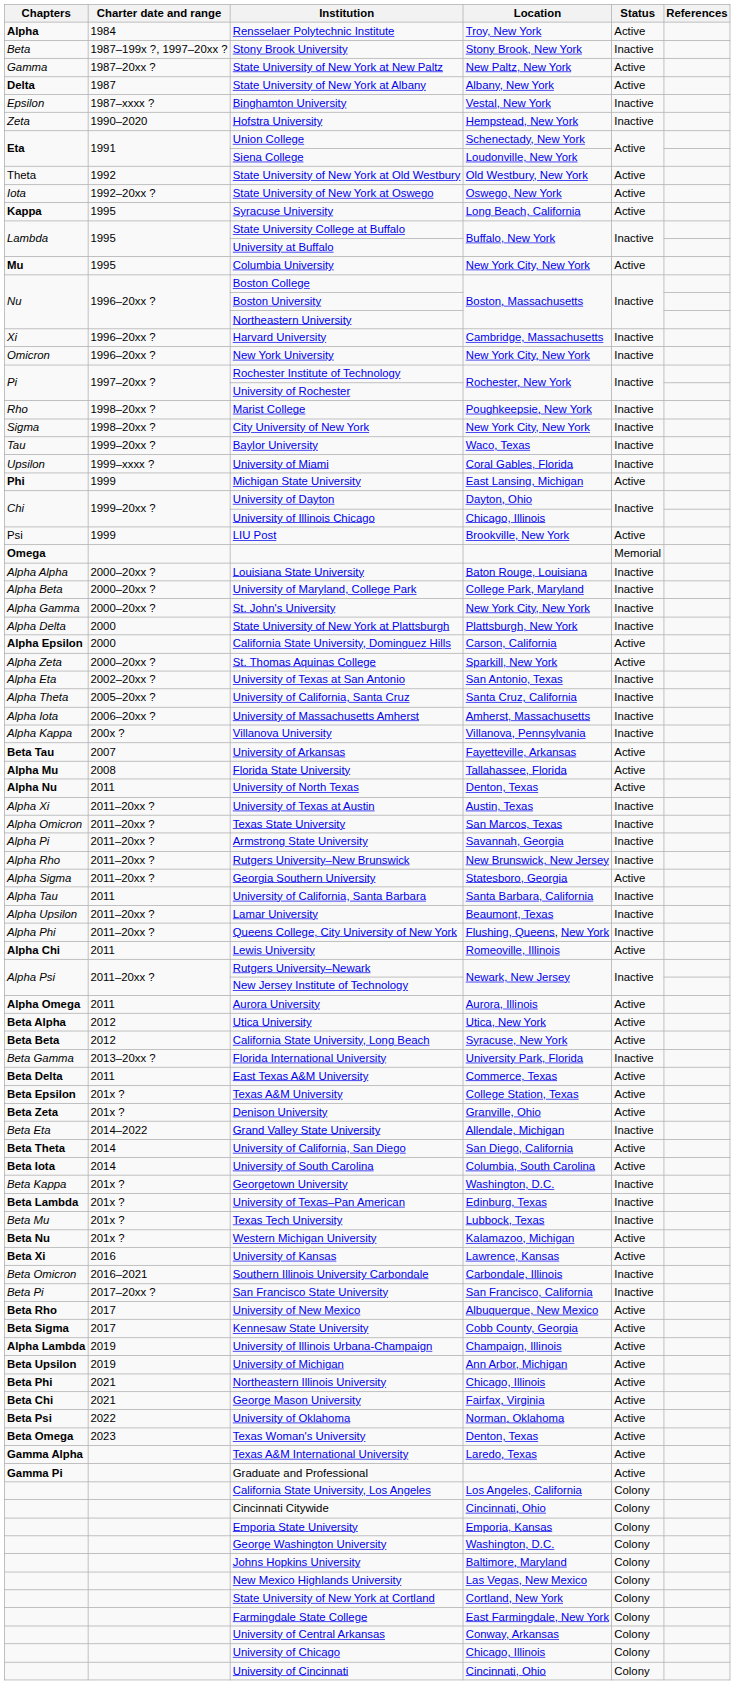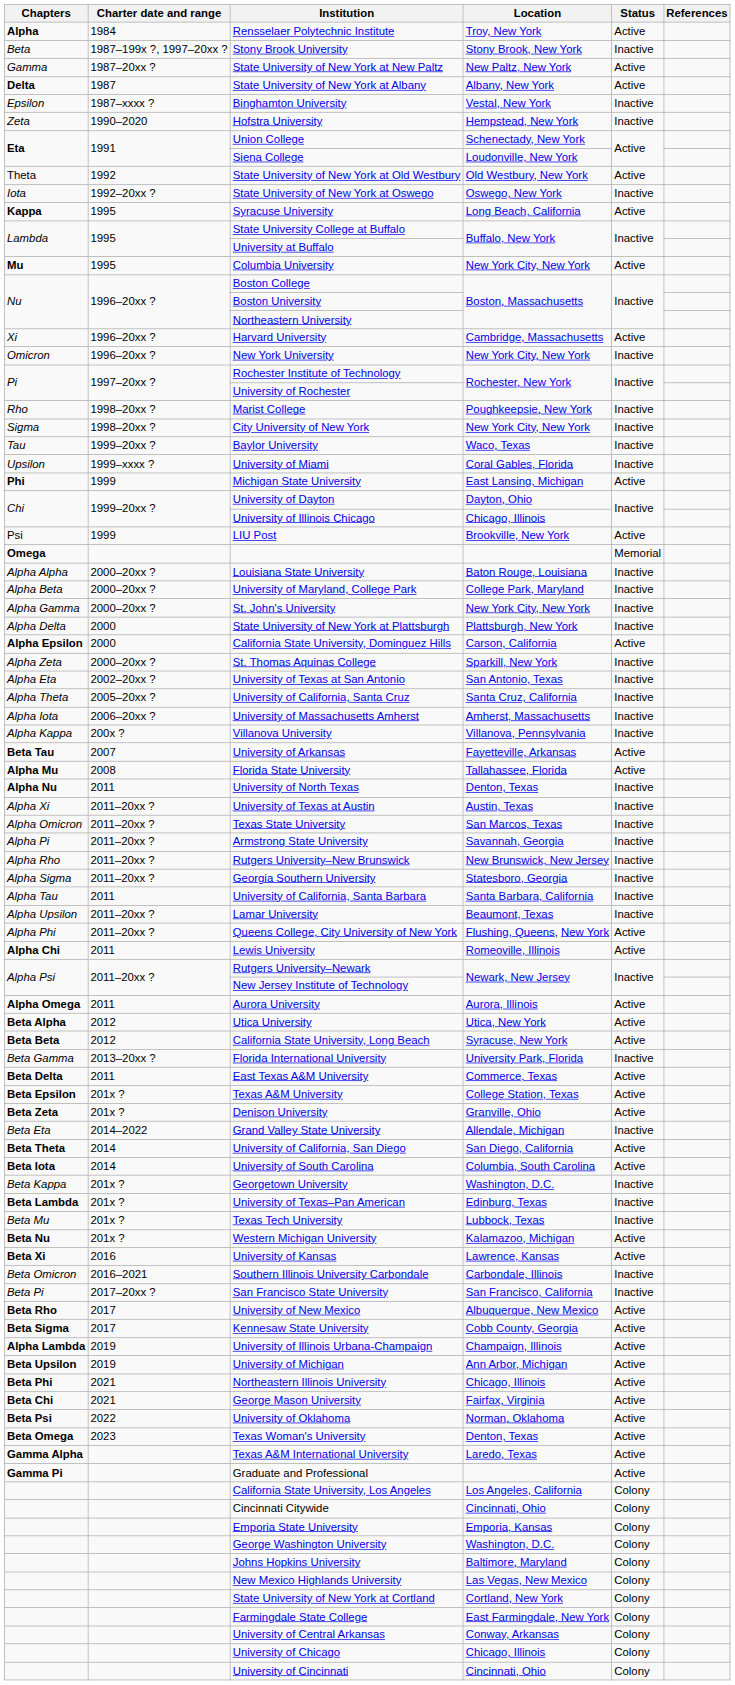 <table class="wikitable sortable">
 <tr>
 <th><strong>Chapters </strong></th>
 <th>Charter date and range</th>
 <th><strong>Institution</strong></th>
 <th>Location</th>
 <th>Status</th>
 <th>References</th>
 </tr>
 <tr>
 <td><strong>Alpha</strong></td>
 <td>1984</td>
 <td><a href='#'>Rensselaer Polytechnic Institute</a></td>
 <td><a href='#'>Troy, New York</a></td>
 <td><span>Active</span></td>
 <td></td>
 </tr>
 <tr>
 <td><em>Beta</em></td>
 <td>1987–199x ?, 1997–20xx ?</td>
 <td><a href='#'>Stony Brook University</a></td>
 <td><a href='#'>Stony Brook, New York</a></td>
 <td><span>Inactive</span></td>
 <td></td>
 </tr>
 <tr>
 <td><em>Gamma</em></td>
 <td>1987–20xx ?</td>
 <td><a href='#'>State University of New York at New Paltz</a></td>
 <td><a href='#'>New Paltz, New York</a></td>
 <td>Active</td>
 <td></td>
 </tr>
 <tr>
 <td><strong>Delta</strong></td>
 <td>1987</td>
 <td><a href='#'>State University of New York at Albany</a></td>
 <td><a href='#'>Albany, New York</a></td>
 <td><span>Active</span></td>
 <td></td>
 </tr>
 <tr>
 <td><em>Epsilon</em></td>
 <td>1987–xxxx ?</td>
 <td><a href='#'>Binghamton University</a></td>
 <td><a href='#'>Vestal, New York</a></td>
 <td><span>Inactive</span></td>
 <td></td>
 </tr>
 <tr>
 <td><em>Zeta</em></td>
 <td>1990–2020</td>
 <td><a href='#'>Hofstra University</a></td>
 <td><a href='#'>Hempstead, New York</a></td>
 <td><span>Inactive</span></td>
 <td></td>
 </tr>
 <tr>
 <td rowspan="2"><strong>Eta</strong></td>
 <td rowspan="2">1991</td>
 <td><a href='#'>Union College</a></td>
 <td><a href='#'>Schenectady, New York</a></td>
 <td rowspan="2"><span>Active</span></td>
 <td></td>
 </tr>
 <tr>
 <td><a href='#'>Siena College</a></td>
 <td><a href='#'>Loudonville, New York</a></td>
 <td></td>
 </tr>
 <tr>
 <td>Theta</td>
 <td>1992</td>
 <td><a href='#'>State University of New York at Old Westbury</a></td>
 <td><a href='#'>Old Westbury, New York</a></td>
 <td>Active</td>
 <td></td>
 </tr>
 <tr>
 <td><em>Iota</em></td>
 <td>1992–20xx ?</td>
 <td><a href='#'>State University of New York at Oswego</a></td>
 <td><a href='#'>Oswego, New York</a></td>
-<td><span>Active</span></td>
+<td><span>Inactive</span></td>
 <td></td>
 </tr>
 <tr>
 <td><strong>Kappa</strong></td>
 <td>1995</td>
 <td><a href='#'>Syracuse University</a></td>
 <td><a href='#'>Long Beach, California</a></td>
 <td><span>Active</span></td>
 <td></td>
 </tr>
 <tr>
 <td rowspan="2"><em>Lambda</em></td>
 <td rowspan="2">1995</td>
 <td><a href='#'>State University College at Buffalo</a></td>
 <td rowspan="2"><a href='#'>Buffalo, New York</a></td>
 <td rowspan="2"><span>Inactive</span></td>
 <td></td>
 </tr>
 <tr>
 <td><a href='#'>University at Buffalo</a></td>
 <td></td>
 </tr>
 <tr>
 <td><strong>Mu</strong></td>
 <td>1995</td>
 <td><a href='#'>Columbia University</a></td>
 <td><a href='#'>New York City, New York</a></td>
 <td>Active</td>
 <td></td>
 </tr>
 <tr>
 <td rowspan="3"><em>Nu</em></td>
 <td rowspan="3">1996–20xx ?</td>
 <td><a href='#'>Boston College</a></td>
 <td rowspan="3"><a href='#'>Boston, Massachusetts</a></td>
 <td rowspan="3"><span>Inactive</span></td>
 <td></td>
 </tr>
 <tr>
 <td><a href='#'>Boston University</a></td>
 <td></td>
 </tr>
 <tr>
 <td><a href='#'>Northeastern University</a></td>
 <td></td>
 </tr>
 <tr>
 <td><em>Xi</em></td>
 <td>1996–20xx ?</td>
 <td><a href='#'>Harvard University</a></td>
 <td><a href='#'>Cambridge, Massachusetts</a></td>
-<td><span>Inactive</span></td>
+<td><span>Active</span></td>
 <td></td>
 </tr>
 <tr>
 <td><em>Omicron</em></td>
 <td>1996–20xx ?</td>
 <td><a href='#'>New York University</a></td>
 <td><a href='#'>New York City, New York</a></td>
 <td><span>Inactive</span></td>
 <td></td>
 </tr>
 <tr>
 <td rowspan="2"><em>Pi</em></td>
 <td rowspan="2">1997–20xx ?</td>
 <td><a href='#'>Rochester Institute of Technology</a></td>
 <td rowspan="2"><a href='#'>Rochester, New York</a></td>
 <td rowspan="2"><span>Inactive</span></td>
 <td></td>
 </tr>
 <tr>
 <td><a href='#'>University of Rochester</a></td>
 <td></td>
 </tr>
 <tr>
 <td><em>Rho</em></td>
 <td>1998–20xx ?</td>
 <td><a href='#'>Marist College</a></td>
 <td><a href='#'>Poughkeepsie, New York</a></td>
 <td><span>Inactive</span></td>
 <td></td>
 </tr>
 <tr>
 <td><em>Sigma</em></td>
 <td>1998–20xx ?</td>
 <td><a href='#'>City University of New York</a></td>
 <td><a href='#'>New York City, New York</a></td>
 <td><span>Inactive</span></td>
 <td></td>
 </tr>
 <tr>
 <td><em>Tau</em></td>
 <td>1999–20xx ?</td>
 <td><a href='#'>Baylor University</a></td>
 <td><a href='#'>Waco, Texas</a></td>
 <td><span>Inactive</span></td>
 <td></td>
 </tr>
 <tr>
 <td><em>Upsilon</em></td>
 <td>1999–xxxx ?</td>
 <td><a href='#'>University of Miami</a></td>
 <td><a href='#'>Coral Gables, Florida</a></td>
 <td><span>Inactive</span></td>
 <td></td>
 </tr>
 <tr>
 <td><strong>Phi</strong></td>
 <td>1999</td>
 <td><a href='#'>Michigan State University</a></td>
 <td><a href='#'>East Lansing, Michigan</a></td>
 <td><span>Active</span></td>
 <td></td>
 </tr>
 <tr>
 <td rowspan="2"><em>Chi</em></td>
 <td rowspan="2">1999–20xx ?</td>
 <td><a href='#'>University of Dayton</a></td>
 <td><a href='#'>Dayton, Ohio</a></td>
 <td rowspan="2"><span>Inactive</span></td>
 <td></td>
 </tr>
 <tr>
 <td><a href='#'>University of Illinois Chicago</a></td>
 <td><a href='#'>Chicago, Illinois</a></td>
 <td></td>
 </tr>
 <tr>
 <td>Psi</td>
 <td>1999</td>
 <td><a href='#'>LIU Post</a></td>
 <td><a href='#'>Brookville, New York</a></td>
 <td>Active</td>
 <td></td>
 </tr>
 <tr>
 <td><strong>Omega</strong></td>
 <td></td>
 <td></td>
 <td></td>
 <td>Memorial</td>
 <td></td>
 </tr>
 <tr>
 <td><em>Alpha Alpha</em></td>
 <td>2000–20xx ?</td>
 <td><a href='#'>Louisiana State University</a></td>
 <td><a href='#'>Baton Rouge, Louisiana</a></td>
 <td><span>Inactive</span></td>
 <td></td>
 </tr>
 <tr>
 <td><em>Alpha Beta</em></td>
 <td>2000–20xx ?</td>
 <td><a href='#'>University of Maryland, College Park</a></td>
 <td><a href='#'>College Park, Maryland</a></td>
 <td><span>Inactive</span></td>
 <td></td>
 </tr>
 <tr>
 <td><em>Alpha Gamma</em></td>
 <td>2000–20xx ?</td>
 <td><a href='#'>St. John's University</a></td>
 <td><a href='#'>New York City, New York</a></td>
 <td><span>Inactive</span></td>
 <td></td>
 </tr>
 <tr>
 <td><em>Alpha Delta</em></td>
 <td>2000</td>
 <td><a href='#'>State University of New York at Plattsburgh</a></td>
 <td><a href='#'>Plattsburgh, New York</a></td>
 <td><span>Inactive</span></td>
 <td></td>
 </tr>
 <tr>
 <td><strong>Alpha Epsilon</strong></td>
 <td>2000</td>
 <td><a href='#'>California State University, Dominguez Hills</a></td>
 <td><a href='#'>Carson, California</a></td>
 <td><span>Active</span></td>
 <td></td>
 </tr>
 <tr>
 <td><em>Alpha Zeta</em></td>
 <td>2000–20xx ?</td>
 <td><a href='#'>St. Thomas Aquinas College</a></td>
 <td><a href='#'>Sparkill, New York</a></td>
-<td><span>Active</span></td>
+<td><span>Inactive</span></td>
 <td></td>
 </tr>
 <tr>
 <td><em>Alpha Eta</em></td>
 <td>2002–20xx ?</td>
 <td><a href='#'>University of Texas at San Antonio</a></td>
 <td><a href='#'>San Antonio, Texas</a></td>
 <td><span>Inactive</span></td>
 <td></td>
 </tr>
 <tr>
 <td><em>Alpha Theta</em></td>
 <td>2005–20xx ?</td>
 <td><a href='#'>University of California, Santa Cruz</a></td>
 <td><a href='#'>Santa Cruz, California</a></td>
 <td><span>Inactive</span></td>
 <td></td>
 </tr>
 <tr>
 <td><em>Alpha Iota</em></td>
 <td>2006–20xx ?</td>
 <td><a href='#'>University of Massachusetts Amherst</a></td>
 <td><a href='#'>Amherst, Massachusetts</a></td>
 <td><span>Inactive</span></td>
 <td></td>
 </tr>
 <tr>
 <td><em>Alpha Kappa</em></td>
 <td>200x ?</td>
 <td><a href='#'>Villanova University</a></td>
 <td><a href='#'>Villanova, Pennsylvania</a></td>
 <td><span>Inactive</span></td>
 <td></td>
 </tr>
 <tr>
 <td><strong>Beta Tau</strong></td>
 <td>2007</td>
 <td><a href='#'>University of Arkansas</a></td>
 <td><a href='#'>Fayetteville, Arkansas</a></td>
 <td><span>Active</span></td>
 <td></td>
 </tr>
 <tr>
 <td><strong>Alpha Mu</strong></td>
 <td>2008</td>
 <td><a href='#'>Florida State University</a></td>
 <td><a href='#'>Tallahassee, Florida</a></td>
 <td><span>Active</span></td>
 <td></td>
 </tr>
 <tr>
 <td><strong>Alpha Nu</strong></td>
 <td>2011</td>
 <td><a href='#'>University of North Texas</a></td>
 <td><a href='#'>Denton, Texas</a></td>
-<td><span>Active</span></td>
+<td><span>Inactive</span></td>
 <td></td>
 </tr>
 <tr>
 <td><em>Alpha Xi</em></td>
 <td>2011–20xx ?</td>
 <td><a href='#'>University of Texas at Austin</a></td>
 <td><a href='#'>Austin, Texas</a></td>
 <td><span>Inactive</span></td>
 <td></td>
 </tr>
 <tr>
 <td><em>Alpha Omicron</em></td>
 <td>2011–20xx ?</td>
 <td><a href='#'>Texas State University</a></td>
 <td><a href='#'>San Marcos, Texas</a></td>
 <td><span>Inactive</span></td>
 <td></td>
 </tr>
 <tr>
 <td><em>Alpha Pi</em></td>
 <td>2011–20xx ?</td>
 <td><a href='#'>Armstrong State University</a></td>
 <td><a href='#'>Savannah, Georgia</a></td>
 <td><span>Inactive</span></td>
 <td></td>
 </tr>
 <tr>
 <td><em>Alpha Rho</em></td>
 <td>2011–20xx ?</td>
 <td><a href='#'>Rutgers University–New Brunswick</a></td>
 <td><a href='#'>New Brunswick, New Jersey</a></td>
 <td><span>Inactive</span></td>
 <td></td>
 </tr>
 <tr>
 <td><em>Alpha Sigma</em></td>
 <td>2011–20xx ?</td>
 <td><a href='#'>Georgia Southern University</a></td>
 <td><a href='#'>Statesboro, Georgia</a></td>
-<td>Active</td>
+<td><span>Inactive</span></td>
 <td></td>
 </tr>
 <tr>
 <td><em>Alpha Tau</em></td>
 <td>2011</td>
 <td><a href='#'>University of California, Santa Barbara</a></td>
 <td><a href='#'>Santa Barbara, California</a></td>
 <td><span>Inactive</span></td>
 <td></td>
 </tr>
 <tr>
 <td><em>Alpha Upsilon</em></td>
 <td>2011–20xx ?</td>
 <td><a href='#'>Lamar University</a></td>
 <td><a href='#'>Beaumont, Texas</a></td>
 <td><span>Inactive</span></td>
 <td></td>
 </tr>
 <tr>
 <td><em>Alpha Phi</em></td>
 <td>2011–20xx ?</td>
 <td><a href='#'>Queens College, City University of New York</a></td>
 <td><a href='#'>Flushing, Queens</a>, <a href='#'>New York</a></td>
-<td><span>Inactive</span></td>
+<td><span>Active</span></td>
 <td></td>
 </tr>
 <tr>
 <td><strong>Alpha Chi</strong></td>
 <td>2011</td>
 <td><a href='#'>Lewis University</a></td>
 <td><a href='#'>Romeoville, Illinois</a></td>
 <td><span>Active</span></td>
 <td></td>
 </tr>
 <tr>
 <td rowspan="2"><em>Alpha Psi</em></td>
 <td rowspan="2">2011–20xx ?</td>
 <td><a href='#'>Rutgers University–Newark</a></td>
 <td rowspan="2"><a href='#'>Newark, New Jersey</a></td>
 <td rowspan="2"><span>Inactive</span></td>
 <td></td>
 </tr>
 <tr>
 <td><a href='#'>New Jersey Institute of Technology</a></td>
 <td></td>
 </tr>
 <tr>
 <td><strong>Alpha Omega</strong></td>
 <td>2011</td>
 <td><a href='#'>Aurora University</a></td>
 <td><a href='#'>Aurora, Illinois</a></td>
 <td><span>Active</span></td>
 <td></td>
 </tr>
 <tr>
 <td><strong>Beta Alpha</strong></td>
 <td>2012</td>
 <td><a href='#'>Utica University</a></td>
 <td><a href='#'>Utica, New York</a></td>
 <td>Active</td>
 <td></td>
 </tr>
 <tr>
 <td><strong>Beta Beta</strong></td>
 <td>2012</td>
 <td><a href='#'>California State University, Long Beach</a></td>
 <td><a href='#'>Syracuse, New York</a></td>
 <td>Active</td>
 <td></td>
 </tr>
 <tr>
 <td><em>Beta Gamma</em></td>
 <td>2013–20xx ?</td>
 <td><a href='#'>Florida International University</a></td>
 <td><a href='#'>University Park, Florida</a></td>
 <td><span>Inactive</span></td>
 <td></td>
 </tr>
 <tr>
 <td><strong>Beta Delta</strong></td>
 <td>2011</td>
 <td><a href='#'>East Texas A&M University</a></td>
 <td><a href='#'>Commerce, Texas</a></td>
 <td><span>Active</span></td>
 <td></td>
 </tr>
 <tr>
 <td><strong>Beta Epsilon</strong></td>
 <td>201x ?</td>
 <td><a href='#'>Texas A&M University</a></td>
 <td><a href='#'>College Station, Texas</a></td>
 <td><span>Active</span></td>
 <td></td>
 </tr>
 <tr>
 <td><strong>Beta Zeta</strong></td>
 <td>201x ?</td>
 <td><a href='#'>Denison University</a></td>
 <td><a href='#'>Granville, Ohio</a></td>
 <td><span>Active</span></td>
 <td></td>
 </tr>
 <tr>
 <td><em>Beta Eta</em></td>
 <td>2014–2022</td>
 <td><a href='#'>Grand Valley State University</a></td>
 <td><a href='#'>Allendale, Michigan</a></td>
 <td><span>Inactive</span></td>
 <td></td>
 </tr>
 <tr>
 <td><strong>Beta Theta</strong></td>
 <td>2014</td>
 <td><a href='#'>University of California, San Diego</a></td>
 <td><a href='#'>San Diego, California</a></td>
 <td><span>Active</span></td>
 <td></td>
 </tr>
 <tr>
 <td><strong>Beta Iota</strong></td>
 <td>2014</td>
 <td><a href='#'>University of South Carolina</a></td>
 <td><a href='#'>Columbia, South Carolina</a></td>
 <td><span>Active</span></td>
 <td></td>
 </tr>
 <tr>
 <td><em>Beta Kappa</em></td>
 <td>201x ?</td>
 <td><a href='#'>Georgetown University</a></td>
 <td><a href='#'>Washington, D.C.</a></td>
 <td><span>Inactive</span></td>
 <td></td>
 </tr>
 <tr>
 <td><strong>Beta Lambda</strong></td>
 <td>201x ?</td>
 <td><a href='#'>University of Texas–Pan American</a></td>
 <td><a href='#'>Edinburg, Texas</a></td>
 <td><span>Inactive</span></td>
 <td></td>
 </tr>
 <tr>
 <td><em>Beta Mu</em></td>
 <td>201x ?</td>
 <td><a href='#'>Texas Tech University</a></td>
 <td><a href='#'>Lubbock, Texas</a></td>
 <td><span>Inactive</span></td>
 <td></td>
 </tr>
 <tr>
 <td><strong>Beta Nu</strong></td>
 <td>201x ?</td>
 <td><a href='#'>Western Michigan University</a></td>
 <td><a href='#'>Kalamazoo, Michigan</a></td>
 <td><span>Active</span></td>
 <td></td>
 </tr>
 <tr>
 <td><strong>Beta Xi</strong></td>
 <td>2016</td>
 <td><a href='#'>University of Kansas</a></td>
 <td><a href='#'>Lawrence, Kansas</a></td>
 <td><span>Active</span></td>
 <td></td>
 </tr>
 <tr>
 <td><em>Beta Omicron</em></td>
 <td>2016–2021</td>
 <td><a href='#'>Southern Illinois University Carbondale</a></td>
 <td><a href='#'>Carbondale, Illinois</a></td>
 <td><span>Inactive</span></td>
 <td></td>
 </tr>
 <tr>
 <td><em>Beta Pi</em></td>
 <td>2017–20xx ?</td>
 <td><a href='#'>San Francisco State University</a></td>
 <td><a href='#'>San Francisco, California</a></td>
 <td><span>Inactive</span></td>
 <td></td>
 </tr>
 <tr>
 <td><strong>Beta Rho</strong></td>
 <td>2017</td>
 <td><a href='#'>University of New Mexico</a></td>
 <td><a href='#'>Albuquerque, New Mexico</a></td>
 <td><span>Active</span></td>
 <td></td>
 </tr>
 <tr>
 <td><strong>Beta Sigma</strong></td>
 <td>2017</td>
 <td><a href='#'>Kennesaw State University</a></td>
 <td><a href='#'>Cobb County, Georgia</a></td>
 <td><span>Active</span></td>
 <td></td>
 </tr>
 <tr>
 <td><strong>Alpha Lambda</strong></td>
 <td>2019</td>
 <td><a href='#'>University of Illinois Urbana-Champaign</a></td>
 <td><a href='#'>Champaign, Illinois</a></td>
 <td><span>Active</span></td>
 <td></td>
 </tr>
 <tr>
 <td><strong>Beta Upsilon</strong></td>
 <td>2019</td>
 <td><a href='#'>University of Michigan</a></td>
 <td><a href='#'>Ann Arbor, Michigan</a></td>
 <td><span>Active</span></td>
 <td></td>
 </tr>
 <tr>
 <td><strong>Beta Phi</strong></td>
 <td>2021</td>
 <td><a href='#'>Northeastern Illinois University</a></td>
 <td><a href='#'>Chicago, Illinois</a></td>
 <td><span>Active</span></td>
 <td></td>
 </tr>
 <tr>
 <td><strong>Beta Chi</strong></td>
 <td>2021</td>
 <td><a href='#'>George Mason University</a></td>
 <td><a href='#'>Fairfax, Virginia</a></td>
 <td><span>Active</span></td>
 <td></td>
 </tr>
 <tr>
 <td><strong>Beta Psi</strong></td>
 <td>2022</td>
 <td><a href='#'>University of Oklahoma</a></td>
 <td><a href='#'>Norman, Oklahoma</a></td>
 <td><span>Active</span></td>
 <td></td>
 </tr>
 <tr>
 <td><strong>Beta Omega</strong></td>
 <td>2023</td>
 <td><a href='#'>Texas Woman's University</a></td>
 <td><a href='#'>Denton, Texas</a></td>
 <td><span>Active</span></td>
 <td></td>
 </tr>
 <tr>
 <td><strong>Gamma Alpha</strong></td>
 <td></td>
 <td><a href='#'>Texas A&M International University</a></td>
 <td><a href='#'>Laredo, Texas</a></td>
 <td><span>Active</span></td>
 <td></td>
 </tr>
 <tr>
 <td><strong>Gamma Pi</strong></td>
 <td></td>
 <td>Graduate and Professional</td>
 <td></td>
 <td>Active</td>
 <td></td>
 </tr>
 <tr>
 <td></td>
 <td></td>
 <td><a href='#'>California State University, Los Angeles</a></td>
 <td><a href='#'>Los Angeles, California</a></td>
 <td>Colony</td>
 <td></td>
 </tr>
 <tr>
 <td></td>
 <td></td>
 <td>Cincinnati Citywide</td>
 <td><a href='#'>Cincinnati, Ohio</a></td>
 <td>Colony</td>
 <td></td>
 </tr>
 <tr>
 <td></td>
 <td></td>
 <td><a href='#'>Emporia State University</a></td>
 <td><a href='#'>Emporia, Kansas</a></td>
 <td>Colony</td>
 <td></td>
 </tr>
 <tr>
 <td></td>
 <td></td>
 <td><a href='#'>George Washington University</a></td>
 <td><a href='#'>Washington, D.C.</a></td>
 <td>Colony</td>
 <td></td>
 </tr>
 <tr>
 <td></td>
 <td></td>
 <td><a href='#'>Johns Hopkins University</a></td>
 <td><a href='#'>Baltimore, Maryland</a></td>
 <td>Colony</td>
 <td></td>
 </tr>
 <tr>
 <td></td>
 <td></td>
 <td><a href='#'>New Mexico Highlands University</a></td>
 <td><a href='#'>Las Vegas, New Mexico</a></td>
 <td>Colony</td>
 <td></td>
 </tr>
 <tr>
 <td></td>
 <td></td>
 <td><a href='#'>State University of New York at Cortland</a></td>
 <td><a href='#'>Cortland, New York</a></td>
 <td>Colony</td>
 <td></td>
 </tr>
 <tr>
 <td></td>
 <td></td>
 <td><a href='#'>Farmingdale State College</a></td>
 <td><a href='#'>East Farmingdale, New York</a></td>
 <td>Colony</td>
 <td></td>
 </tr>
 <tr>
 <td></td>
 <td></td>
 <td><a href='#'>University of Central Arkansas</a></td>
 <td><a href='#'>Conway, Arkansas</a></td>
 <td>Colony</td>
 <td></td>
 </tr>
 <tr>
 <td></td>
 <td></td>
 <td><a href='#'>University of Chicago</a></td>
 <td><a href='#'>Chicago, Illinois</a></td>
 <td>Colony</td>
 <td></td>
 </tr>
 <tr>
 <td></td>
 <td></td>
 <td><a href='#'>University of Cincinnati</a></td>
 <td><a href='#'>Cincinnati, Ohio</a></td>
 <td>Colony</td>
 <td></td>
 </tr>
 </table>
